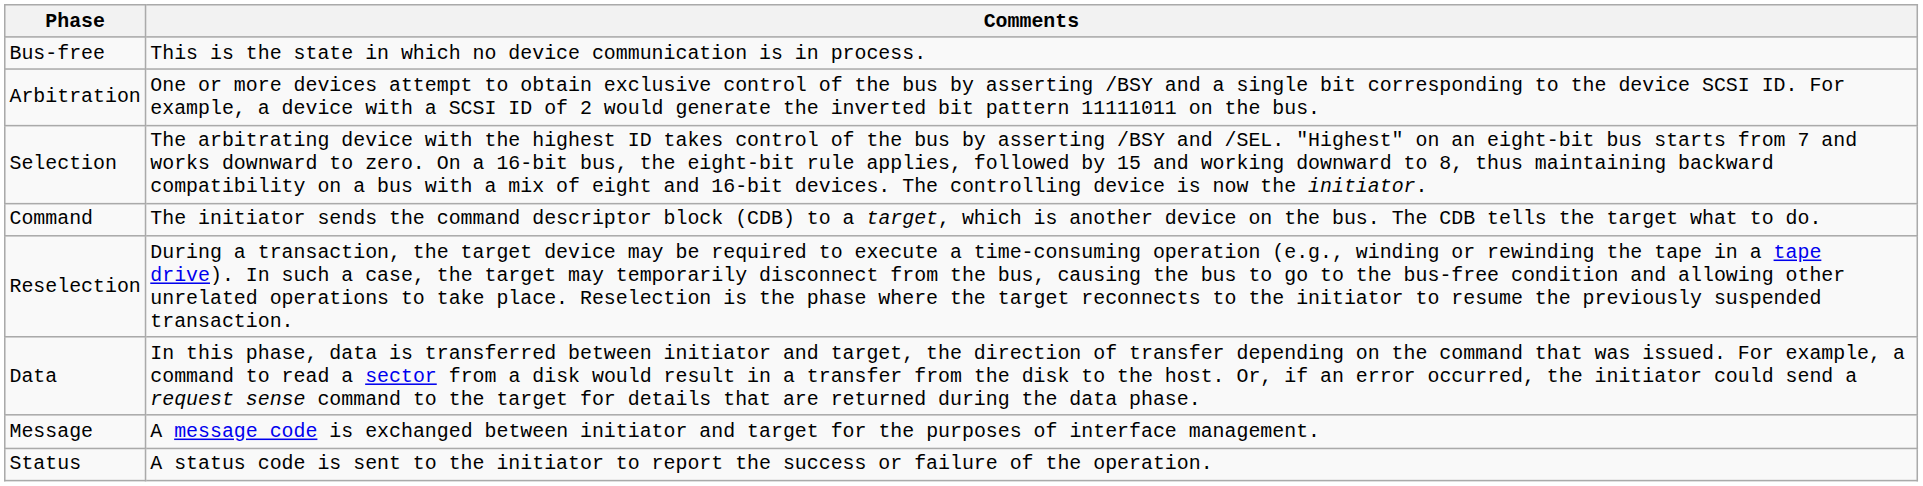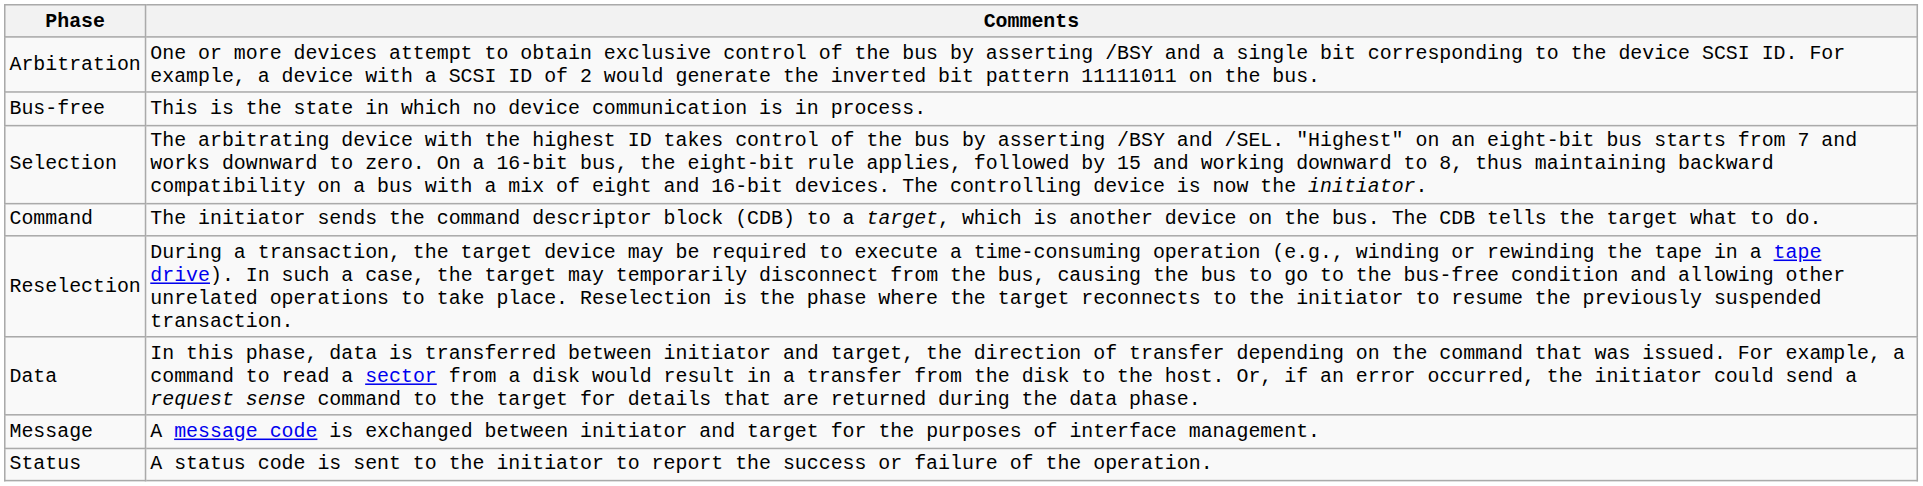 <table class="wikitable">
 <tr>
 <th>Phase</th>
 <th>Comments</th>
 </tr>
 <tr>
+<td>Arbitration</td>
+<td>One or more devices attempt to obtain exclusive control of the bus by asserting /BSY and a single bit corresponding to the device SCSI ID. For example, a device with a SCSI ID of 2 would generate the inverted bit pattern <code>11111011</code> on the bus.</td>
+</tr>
+<tr>
 <td>Bus-free</td>
 <td>This is the state in which no device communication is in process.</td>
-</tr>
-<tr>
-<td>Arbitration</td>
-<td>One or more devices attempt to obtain exclusive control of the bus by asserting /BSY and a single bit corresponding to the device SCSI ID. For example, a device with a SCSI ID of 2 would generate the inverted bit pattern <code>11111011</code> on the bus.</td>
 </tr>
 <tr>
 <td>Selection</td>
 <td>The arbitrating device with the highest ID takes control of the bus by asserting /BSY and /SEL. "Highest" on an eight-bit bus starts from 7 and works downward to zero. On a 16-bit bus, the eight-bit rule applies, followed by 15 and working downward to 8, thus maintaining backward compatibility on a bus with a mix of eight and 16-bit devices. The controlling device is now the <em>initiator</em>.</td>
 </tr>
 <tr>
 <td>Command</td>
 <td>The initiator sends the command descriptor block (CDB) to a <em>target</em>, which is another device on the bus. The CDB tells the target what to do.</td>
 </tr>
 <tr>
 <td>Reselection</td>
 <td>During a transaction, the target device may be required to execute a time-consuming operation (e.g., winding or rewinding the tape in a <a href='#'>tape drive</a>). In such a case, the target may temporarily disconnect from the bus, causing the bus to go to the bus-free condition and allowing other unrelated operations to take place. Reselection is the phase where the target reconnects to the initiator to resume the previously suspended transaction.</td>
 </tr>
 <tr>
 <td>Data</td>
 <td>In this phase, data is transferred between initiator and target, the direction of transfer depending on the command that was issued. For example, a command to read a <a href='#'>sector</a> from a disk would result in a transfer from the disk to the host. Or, if an error occurred, the initiator could send a <em>request sense</em> command to the target for details that are returned during the data phase.</td>
 </tr>
 <tr>
 <td>Message</td>
 <td>A <a href='#'>message code</a> is exchanged between initiator and target for the purposes of interface management.</td>
 </tr>
 <tr>
 <td>Status</td>
 <td>A status code is sent to the initiator to report the success or failure of the operation.</td>
 </tr>
 </table>
